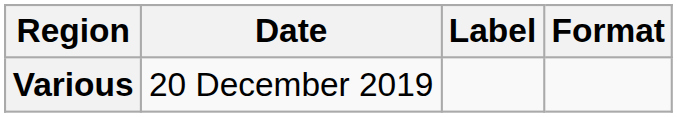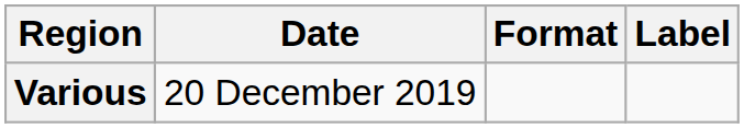 <table class="wikitable plainrowheaders">
 <tr>
 <th>Region</th>
 <th>Date</th>
+<th>Format</th>
 <th>Label</th>
-<th>Format</th>
 </tr>
 <tr>
 <th scope="row">Various</th>
 <td>20 December 2019</td>
 <td></td>
 <td></td>
 </tr>
 </table>
